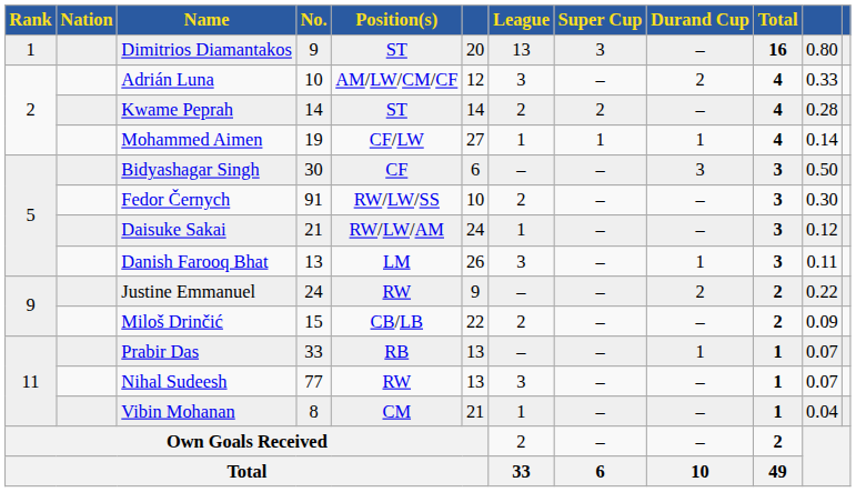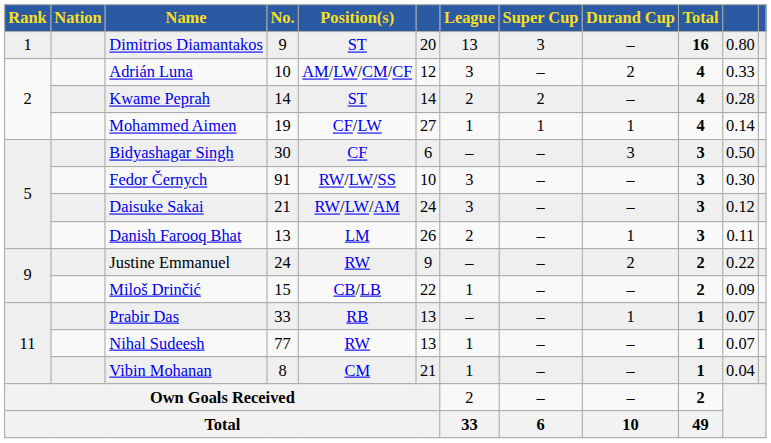 <table class="wikitable sortable" style="font-size: 95%; text-align:center">
 <tr>
 <th style="background:#2A5AA1; color:#FADF20; text-align:center;">Rank</th>
 <th style="background:#2A5AA1; color:#FADF20; text-align:center;">Nation</th>
 <th style="background:#2A5AA1; color:#FADF20; text-align:center;">Name</th>
 <th style="background:#2A5AA1; color:#FADF20; text-align:center;">No.</th>
 <th style="background:#2A5AA1; color:#FADF20; text-align:center;">Position(s)</th>
 <th style="background:#2A5AA1; color:#FADF20; text-align:center;"></th>
 <th style="background:#2A5AA1; color:#FADF20; text-align:center;">League</th>
 <th style="background:#2A5AA1; color:#FADF20; text-align:center;">Super Cup</th>
 <th style="background:#2A5AA1; color:#FADF20; text-align:center;">Durand Cup</th>
 <th style="background:#2A5AA1; color:#FADF20; text-align:center;">Total</th>
 <th style="background:#2A5AA1; color:#FADF20; text-align:center;"></th>
 <th style="background:#2A5AA1; color:#FADF20; text-align:center;"></th>
 </tr>
 <tr bgcolor="#EFEFEF">
 <td>1</td>
 <td></td>
 <td style="text-align:left;"><a href='#'>Dimitrios Diamantakos</a></td>
 <td>9</td>
 <td><a href='#'>ST</a></td>
 <td>20</td>
 <td>13</td>
 <td>3</td>
 <td>–</td>
 <td><strong>16</strong></td>
 <td>0.80</td>
 <td></td>
 </tr>
 <tr>
 <td rowspan="3">2</td>
 <td></td>
 <td style="text-align:left;"><a href='#'>Adrián Luna</a></td>
 <td>10</td>
 <td><a href='#'>AM</a>/<a href='#'>LW</a>/<a href='#'>CM</a>/<a href='#'>CF</a></td>
 <td>12</td>
 <td>3</td>
 <td>–</td>
 <td>2</td>
 <td><strong>4</strong></td>
 <td>0.33</td>
 <td></td>
 </tr>
 <tr bgcolor="#EFEFEF">
 <td></td>
 <td style="text-align:left;"><a href='#'>Kwame Peprah</a></td>
 <td>14</td>
 <td><a href='#'>ST</a></td>
 <td>14</td>
 <td>2</td>
 <td>2</td>
 <td>–</td>
 <td><strong>4</strong></td>
 <td>0.28</td>
 <td></td>
 </tr>
 <tr>
 <td></td>
 <td style="text-align:left;"><a href='#'>Mohammed Aimen</a></td>
 <td>19</td>
 <td><a href='#'>CF</a>/<a href='#'>LW</a></td>
 <td>27</td>
 <td>1</td>
 <td>1</td>
 <td>1</td>
 <td><strong>4</strong></td>
 <td>0.14</td>
 <td></td>
 </tr>
 <tr bgcolor="#EFEFEF">
 <td rowspan="4">5</td>
 <td></td>
 <td style="text-align:left;"><a href='#'>Bidyashagar Singh</a></td>
 <td>30</td>
 <td><a href='#'>CF</a></td>
 <td>6</td>
 <td>–</td>
 <td>–</td>
 <td>3</td>
 <td><strong>3</strong></td>
 <td>0.50</td>
 <td></td>
 </tr>
 <tr>
 <td></td>
 <td style="text-align:left;"><a href='#'>Fedor Černych</a></td>
 <td>91</td>
 <td><a href='#'>RW</a>/<a href='#'>LW</a>/<a href='#'>SS</a></td>
 <td>10</td>
-<td>2</td>
+<td>3</td>
 <td>–</td>
 <td>–</td>
 <td><strong>3</strong></td>
 <td>0.30</td>
 <td></td>
 </tr>
 <tr bgcolor="#EFEFEF">
 <td></td>
 <td style="text-align:left;"><a href='#'>Daisuke Sakai</a></td>
 <td>21</td>
 <td><a href='#'>RW</a>/<a href='#'>LW</a>/<a href='#'>AM</a></td>
 <td>24</td>
-<td>1</td>
+<td>3</td>
 <td>–</td>
 <td>–</td>
 <td><strong>3</strong></td>
 <td>0.12</td>
 <td></td>
 </tr>
 <tr>
 <td></td>
 <td style="text-align:left;"><a href='#'>Danish Farooq Bhat</a></td>
 <td>13</td>
 <td><a href='#'>LM</a></td>
 <td>26</td>
-<td>3</td>
+<td>2</td>
 <td>–</td>
 <td>1</td>
 <td><strong>3</strong></td>
 <td>0.11</td>
 <td></td>
 </tr>
 <tr bgcolor="#EFEFEF">
 <td rowspan="2">9</td>
 <td></td>
 <td style="text-align:left;">Justine Emmanuel</td>
 <td>24</td>
 <td><a href='#'>RW</a></td>
 <td>9</td>
 <td>–</td>
 <td>–</td>
 <td>2</td>
 <td><strong>2</strong></td>
 <td>0.22</td>
 <td></td>
 </tr>
 <tr>
 <td></td>
 <td style="text-align:left;"><a href='#'>Miloš Drinčić</a></td>
 <td>15</td>
 <td><a href='#'>CB</a>/<a href='#'>LB</a></td>
 <td>22</td>
-<td>2</td>
+<td>1</td>
 <td>–</td>
 <td>–</td>
 <td><strong>2</strong></td>
 <td>0.09</td>
 <td></td>
 </tr>
 <tr bgcolor="#EFEFEF">
 <td rowspan="3">11</td>
 <td></td>
 <td style="text-align:left;"><a href='#'>Prabir Das</a></td>
 <td>33</td>
 <td><a href='#'>RB</a></td>
 <td>13</td>
 <td>–</td>
 <td>–</td>
 <td>1</td>
 <td><strong>1</strong></td>
 <td>0.07</td>
 <td></td>
 </tr>
 <tr>
 <td></td>
 <td style="text-align:left;"><a href='#'>Nihal Sudeesh</a></td>
 <td>77</td>
 <td><a href='#'>RW</a></td>
 <td>13</td>
-<td>3</td>
+<td>1</td>
 <td>–</td>
 <td>–</td>
 <td><strong>1</strong></td>
 <td>0.07</td>
 <td></td>
 </tr>
 <tr bgcolor="#EFEFEF">
 <td></td>
 <td style="text-align:left;"><a href='#'>Vibin Mohanan</a></td>
 <td>8</td>
 <td><a href='#'>CM</a></td>
 <td>21</td>
 <td>1</td>
 <td>–</td>
 <td>–</td>
 <td><strong>1</strong></td>
 <td>0.04</td>
 <td></td>
 </tr>
 <tr>
 <th colspan="6">Own Goals Received</th>
 <td>2</td>
 <td>–</td>
 <td>–</td>
 <td><strong>2</strong></td>
 <th colspan="2" rowspan="2"></th>
 </tr>
 <tr>
 <th colspan="6">Total</th>
 <th>33</th>
 <th>6</th>
 <th>10</th>
 <th>49</th>
 </tr>
 </table>
